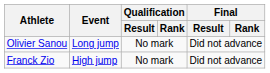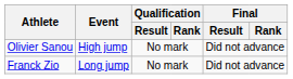 <table class=wikitable style=font-size:90%>
 <tr>
 <th rowspan=2>Athlete</th>
 <th rowspan=2>Event</th>
 <th colspan=2>Qualification</th>
 <th colspan=2>Final</th>
 </tr>
 <tr>
 <th>Result</th>
 <th>Rank</th>
 <th>Result</th>
 <th>Rank</th>
 </tr>
 <tr>
 <td><a href='#'>Olivier Sanou</a></td>
-<td><a href='#'>Long jump</a></td>
+<td><a href='#'>High jump</a></td>
 <td align=center colspan=2>No mark</td>
 <td align=center colspan=2>Did not advance</td>
 </tr>
 <tr>
 <td><a href='#'>Franck Zio</a></td>
-<td><a href='#'>High jump</a></td>
+<td><a href='#'>Long jump</a></td>
 <td align=center colspan=2>No mark</td>
 <td align=center colspan=2>Did not advance</td>
 </tr>
 </table>
